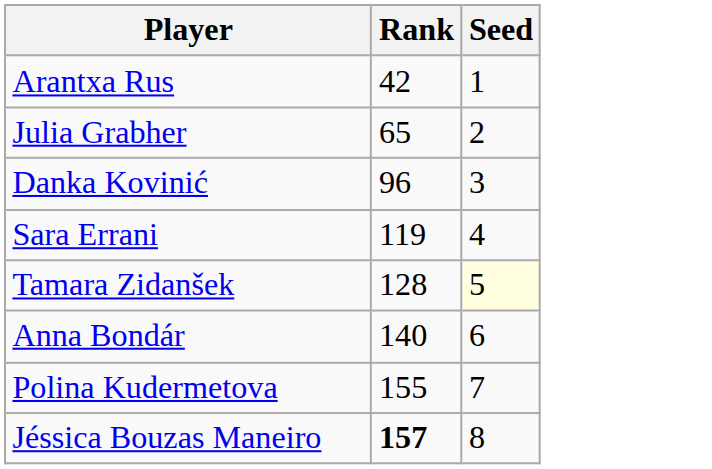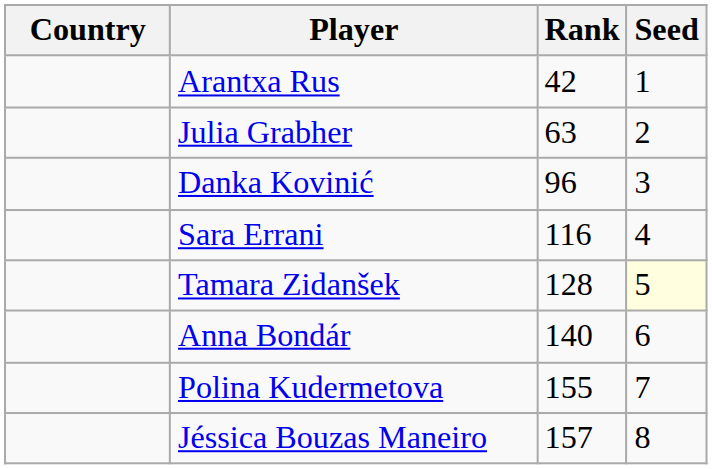 <table class="wikitable">
 <tr>
+<th width="75">Country</th>
 <th width="175">Player</th>
 <th>Rank</th>
 <th>Seed</th>
 </tr>
 <tr>
+<td></td>
 <td><a href='#'>Arantxa Rus</a></td>
 <td>42</td>
 <td>1</td>
 </tr>
 <tr>
+<td></td>
 <td><a href='#'>Julia Grabher</a></td>
-<td>65</td>
+<td>63</td>
 <td>2</td>
 </tr>
 <tr>
+<td></td>
 <td><a href='#'>Danka Kovinić</a></td>
 <td>96</td>
 <td>3</td>
 </tr>
 <tr>
+<td></td>
 <td><a href='#'>Sara Errani</a></td>
-<td>119</td>
+<td>116</td>
 <td>4</td>
 </tr>
 <tr>
+<td></td>
 <td><a href='#'>Tamara Zidanšek</a></td>
 <td>128</td>
 <td style="background: lightyellow;">5</td>
 </tr>
 <tr>
+<td></td>
 <td><a href='#'>Anna Bondár</a></td>
 <td>140</td>
 <td>6</td>
 </tr>
 <tr>
+<td></td>
 <td><a href='#'>Polina Kudermetova</a></td>
 <td>155</td>
 <td>7</td>
 </tr>
 <tr>
+<td></td>
 <td><a href='#'>Jéssica Bouzas Maneiro</a></td>
-<td><strong>157</strong></td>
+<td>157</td>
 <td>8</td>
 </tr>
 </table>
